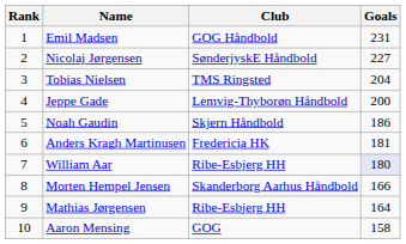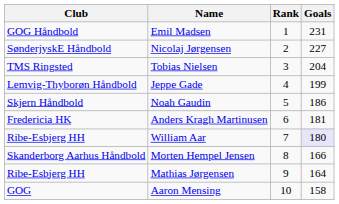 <table class="wikitable sortable" style="text-align:center">
 <tr>
+<th>Club</th>
+<th>Name</th>
 <th>Rank</th>
-<th>Name</th>
-<th>Club</th>
 <th>Goals</th>
 </tr>
 <tr>
+<td style="text-align:left"><a href='#'>GOG Håndbold</a></td>
+<td style="text-align:left"> <a href='#'>Emil Madsen</a></td>
 <td>1</td>
-<td style="text-align:left"> <a href='#'>Emil Madsen</a></td>
-<td style="text-align:left"><a href='#'>GOG Håndbold</a></td>
 <td>231</td>
 </tr>
 <tr>
+<td style="text-align:left"><a href='#'>SønderjyskE Håndbold</a></td>
+<td style="text-align:left"> <a href='#'>Nicolaj Jørgensen</a></td>
 <td>2</td>
-<td style="text-align:left"> <a href='#'>Nicolaj Jørgensen</a></td>
-<td style="text-align:left"><a href='#'>SønderjyskE Håndbold</a></td>
 <td>227</td>
 </tr>
 <tr>
+<td style="text-align:left"><a href='#'>TMS Ringsted</a></td>
+<td style="text-align:left"> <a href='#'>Tobias Nielsen</a></td>
 <td>3</td>
-<td style="text-align:left"> <a href='#'>Tobias Nielsen</a></td>
-<td style="text-align:left"><a href='#'>TMS Ringsted</a></td>
 <td>204</td>
 </tr>
 <tr>
+<td style="text-align:left"><a href='#'>Lemvig-Thyborøn Håndbold</a></td>
+<td style="text-align:left"> <a href='#'>Jeppe Gade</a></td>
 <td>4</td>
-<td style="text-align:left"> <a href='#'>Jeppe Gade</a></td>
-<td style="text-align:left"><a href='#'>Lemvig-Thyborøn Håndbold</a></td>
-<td>200</td>
+<td>199</td>
 </tr>
 <tr>
+<td style="text-align:left"><a href='#'>Skjern Håndbold</a></td>
+<td style="text-align:left"> <a href='#'>Noah Gaudin</a></td>
 <td>5</td>
-<td style="text-align:left"> <a href='#'>Noah Gaudin</a></td>
-<td style="text-align:left"><a href='#'>Skjern Håndbold</a></td>
 <td>186</td>
 </tr>
 <tr>
+<td style="text-align:left"><a href='#'>Fredericia HK</a></td>
+<td style="text-align:left"> <a href='#'>Anders Kragh Martinusen</a></td>
 <td>6</td>
-<td style="text-align:left"> <a href='#'>Anders Kragh Martinusen</a></td>
-<td style="text-align:left"><a href='#'>Fredericia HK</a></td>
 <td>181</td>
 </tr>
 <tr>
+<td style="text-align:left"><a href='#'>Ribe-Esbjerg HH</a></td>
+<td style="text-align:left"> <a href='#'>William Aar</a></td>
 <td>7</td>
-<td style="text-align:left"> <a href='#'>William Aar</a></td>
-<td style="text-align:left"><a href='#'>Ribe-Esbjerg HH</a></td>
 <td style="background: lavender;">180</td>
 </tr>
 <tr>
+<td style="text-align:left"><a href='#'>Skanderborg Aarhus Håndbold</a></td>
+<td style="text-align:left"> <a href='#'>Morten Hempel Jensen</a></td>
 <td>8</td>
-<td style="text-align:left"> <a href='#'>Morten Hempel Jensen</a></td>
-<td style="text-align:left"><a href='#'>Skanderborg Aarhus Håndbold</a></td>
 <td>166</td>
 </tr>
 <tr>
+<td style="text-align:left"><a href='#'>Ribe-Esbjerg HH</a></td>
+<td style="text-align:left"> <a href='#'>Mathias Jørgensen</a></td>
 <td>9</td>
-<td style="text-align:left"> <a href='#'>Mathias Jørgensen</a></td>
-<td style="text-align:left"><a href='#'>Ribe-Esbjerg HH</a></td>
 <td>164</td>
 </tr>
 <tr>
+<td style="text-align:left"><a href='#'>GOG</a></td>
+<td style="text-align:left"> <a href='#'>Aaron Mensing</a></td>
 <td>10</td>
-<td style="text-align:left"> <a href='#'>Aaron Mensing</a></td>
-<td style="text-align:left"><a href='#'>GOG</a></td>
 <td>158</td>
 </tr>
 </table>
